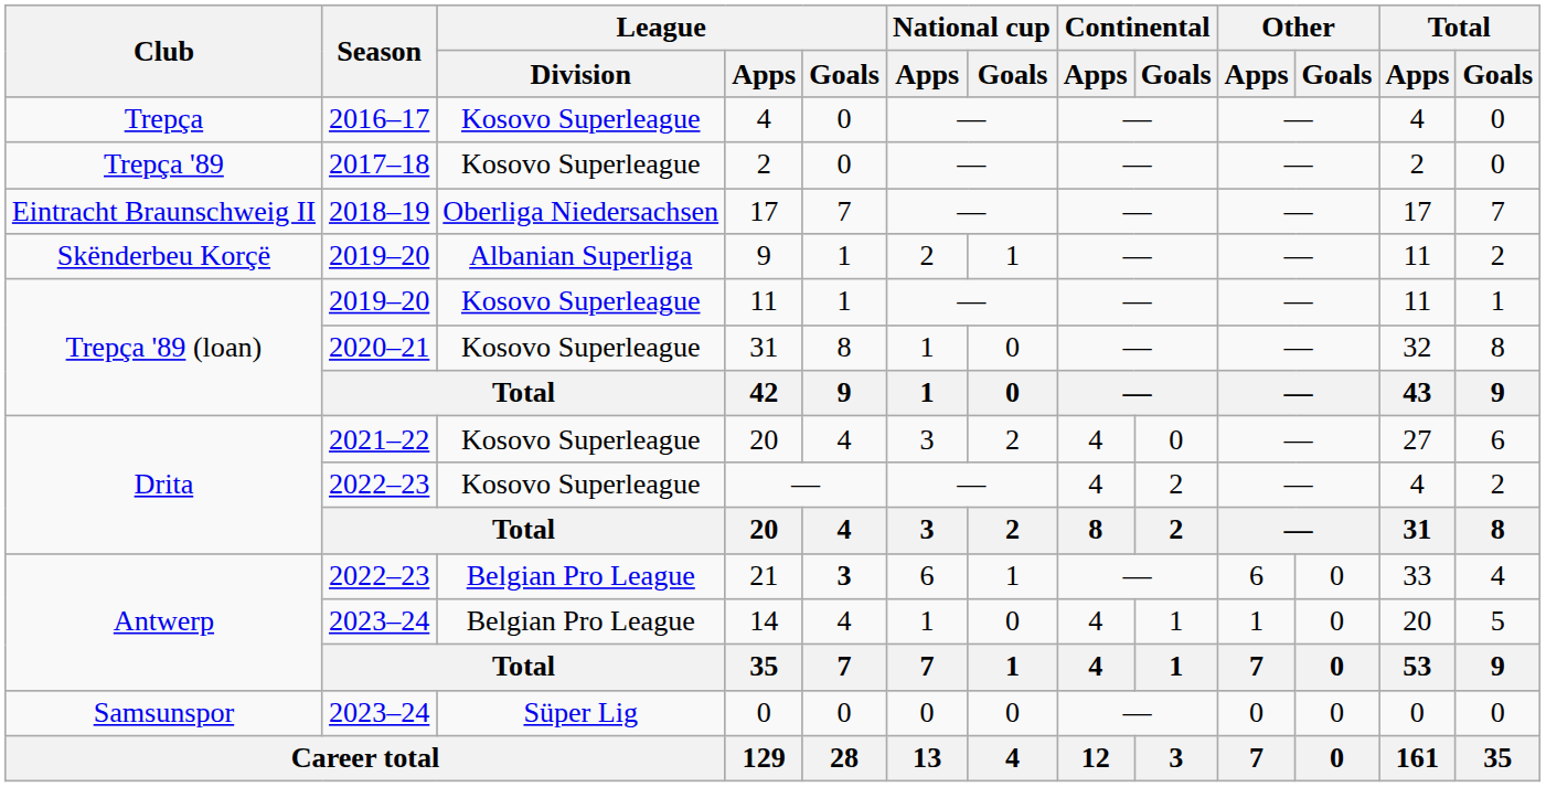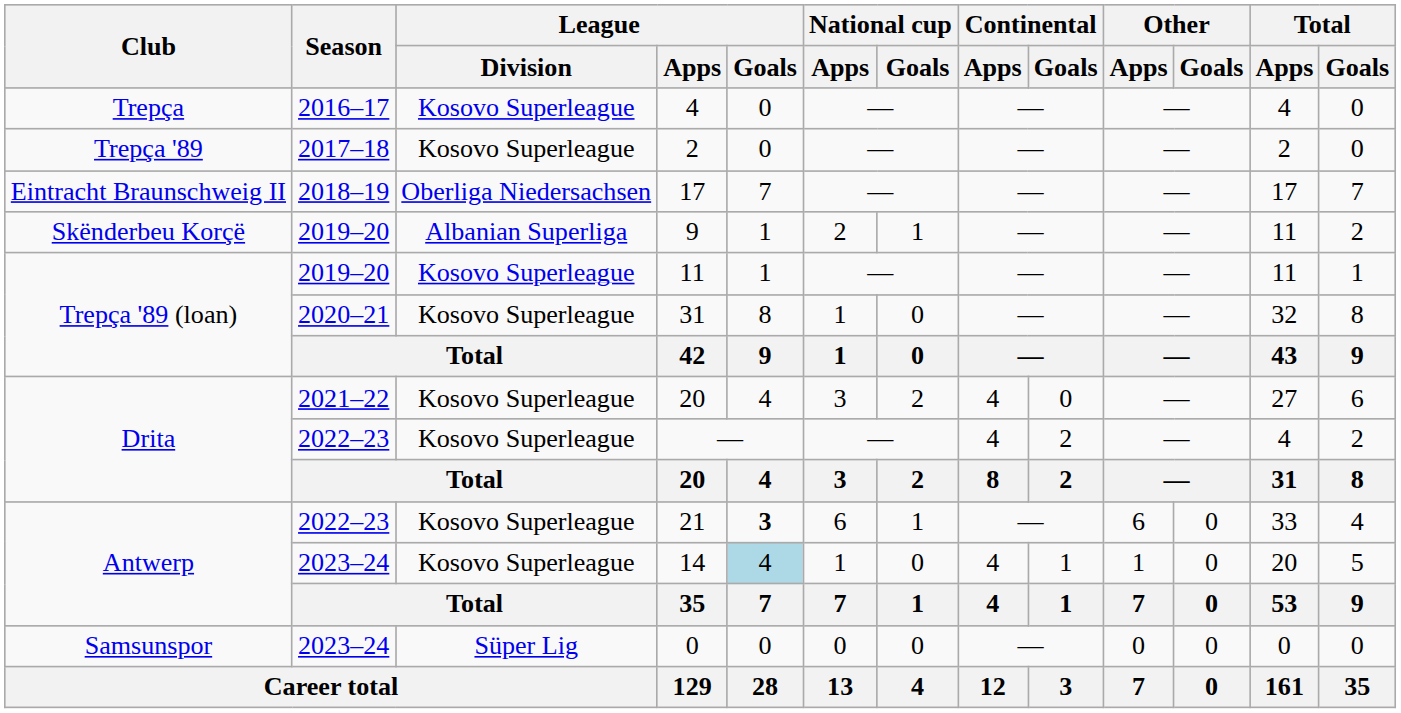 <table class="wikitable" style="text-align: center;">
 <tr>
 <th rowspan=2>Club</th>
 <th rowspan=2>Season</th>
 <th colspan=3>League</th>
 <th colspan=2>National cup</th>
 <th colspan=2>Continental</th>
 <th colspan=2>Other</th>
 <th colspan=2>Total</th>
 </tr>
 <tr>
 <th>Division</th>
 <th>Apps</th>
 <th>Goals</th>
 <th>Apps</th>
 <th>Goals</th>
 <th>Apps</th>
 <th>Goals</th>
 <th>Apps</th>
 <th>Goals</th>
 <th>Apps</th>
 <th>Goals</th>
 </tr>
 <tr>
 <td><a href='#'>Trepça</a></td>
 <td><a href='#'>2016–17</a></td>
 <td><a href='#'>Kosovo Superleague</a></td>
 <td>4</td>
 <td>0</td>
 <td colspan="2">—</td>
 <td colspan="2">—</td>
 <td colspan="2">—</td>
 <td>4</td>
 <td>0</td>
 </tr>
 <tr>
 <td><a href='#'>Trepça '89</a></td>
 <td><a href='#'>2017–18</a></td>
 <td>Kosovo Superleague</td>
 <td>2</td>
 <td>0</td>
 <td colspan="2">—</td>
 <td colspan="2">—</td>
 <td colspan="2">—</td>
 <td>2</td>
 <td>0</td>
 </tr>
 <tr>
 <td><a href='#'>Eintracht Braunschweig II</a></td>
 <td><a href='#'>2018–19</a></td>
 <td><a href='#'>Oberliga Niedersachsen</a></td>
 <td>17</td>
 <td>7</td>
 <td colspan="2">—</td>
 <td colspan="2">—</td>
 <td colspan="2">—</td>
 <td>17</td>
 <td>7</td>
 </tr>
 <tr>
 <td><a href='#'>Skënderbeu Korçë</a></td>
 <td><a href='#'>2019–20</a></td>
 <td><a href='#'>Albanian Superliga</a></td>
 <td>9</td>
 <td>1</td>
 <td>2</td>
 <td>1</td>
 <td colspan="2">—</td>
 <td colspan="2">—</td>
 <td>11</td>
 <td>2</td>
 </tr>
 <tr>
 <td rowspan="3"><a href='#'>Trepça '89</a> (loan)</td>
 <td><a href='#'>2019–20</a></td>
 <td><a href='#'>Kosovo Superleague</a></td>
 <td>11</td>
 <td>1</td>
 <td colspan="2">—</td>
 <td colspan="2">—</td>
 <td colspan="2">—</td>
 <td>11</td>
 <td>1</td>
 </tr>
 <tr>
 <td><a href='#'>2020–21</a></td>
 <td>Kosovo Superleague</td>
 <td>31</td>
 <td>8</td>
 <td>1</td>
 <td>0</td>
 <td colspan="2">—</td>
 <td colspan="2">—</td>
 <td>32</td>
 <td>8</td>
 </tr>
 <tr>
 <th colspan="2">Total</th>
 <th>42</th>
 <th>9</th>
 <th>1</th>
 <th>0</th>
 <th colspan="2">—</th>
 <th colspan="2">—</th>
 <th>43</th>
 <th>9</th>
 </tr>
 <tr>
 <td rowspan="3"><a href='#'>Drita</a></td>
 <td><a href='#'>2021–22</a></td>
 <td>Kosovo Superleague</td>
 <td>20</td>
 <td>4</td>
 <td>3</td>
 <td>2</td>
 <td>4</td>
 <td>0</td>
 <td colspan="2">—</td>
 <td>27</td>
 <td>6</td>
 </tr>
 <tr>
 <td><a href='#'>2022–23</a></td>
 <td>Kosovo Superleague</td>
 <td colspan="2">—</td>
 <td colspan="2">—</td>
 <td>4</td>
 <td>2</td>
 <td colspan="2">—</td>
 <td>4</td>
 <td>2</td>
 </tr>
 <tr>
 <th colspan="2">Total</th>
 <th>20</th>
 <th>4</th>
 <th>3</th>
 <th>2</th>
 <th>8</th>
 <th>2</th>
 <th colspan="2">—</th>
 <th>31</th>
 <th>8</th>
 </tr>
 <tr>
 <td rowspan="3"><a href='#'>Antwerp</a></td>
 <td><a href='#'>2022–23</a></td>
-<td><a href='#'>Belgian Pro League</a></td>
+<td>Kosovo Superleague</td>
 <td>21</td>
 <td><strong>3</strong></td>
 <td>6</td>
 <td>1</td>
 <td colspan="2">—</td>
 <td>6</td>
 <td>0</td>
 <td>33</td>
 <td>4</td>
 </tr>
 <tr>
 <td><a href='#'>2023–24</a></td>
-<td>Belgian Pro League</td>
+<td>Kosovo Superleague</td>
 <td>14</td>
-<td>4</td>
+<td style="background: lightblue;">4</td>
 <td>1</td>
 <td>0</td>
 <td>4</td>
 <td>1</td>
 <td>1</td>
 <td>0</td>
 <td>20</td>
 <td>5</td>
 </tr>
 <tr>
 <th colspan="2">Total</th>
 <th>35</th>
 <th>7</th>
 <th>7</th>
 <th>1</th>
 <th>4</th>
 <th>1</th>
 <th>7</th>
 <th>0</th>
 <th>53</th>
 <th>9</th>
 </tr>
 <tr>
 <td><a href='#'>Samsunspor</a></td>
 <td><a href='#'>2023–24</a></td>
 <td><a href='#'>Süper Lig</a></td>
 <td>0</td>
 <td>0</td>
 <td>0</td>
 <td>0</td>
 <td colspan="2">—</td>
 <td>0</td>
 <td>0</td>
 <td>0</td>
 <td>0</td>
 </tr>
 <tr>
 <th colspan="3">Career total</th>
 <th>129</th>
 <th>28</th>
 <th>13</th>
 <th>4</th>
 <th>12</th>
 <th>3</th>
 <th>7</th>
 <th>0</th>
 <th>161</th>
 <th>35</th>
 </tr>
 </table>
